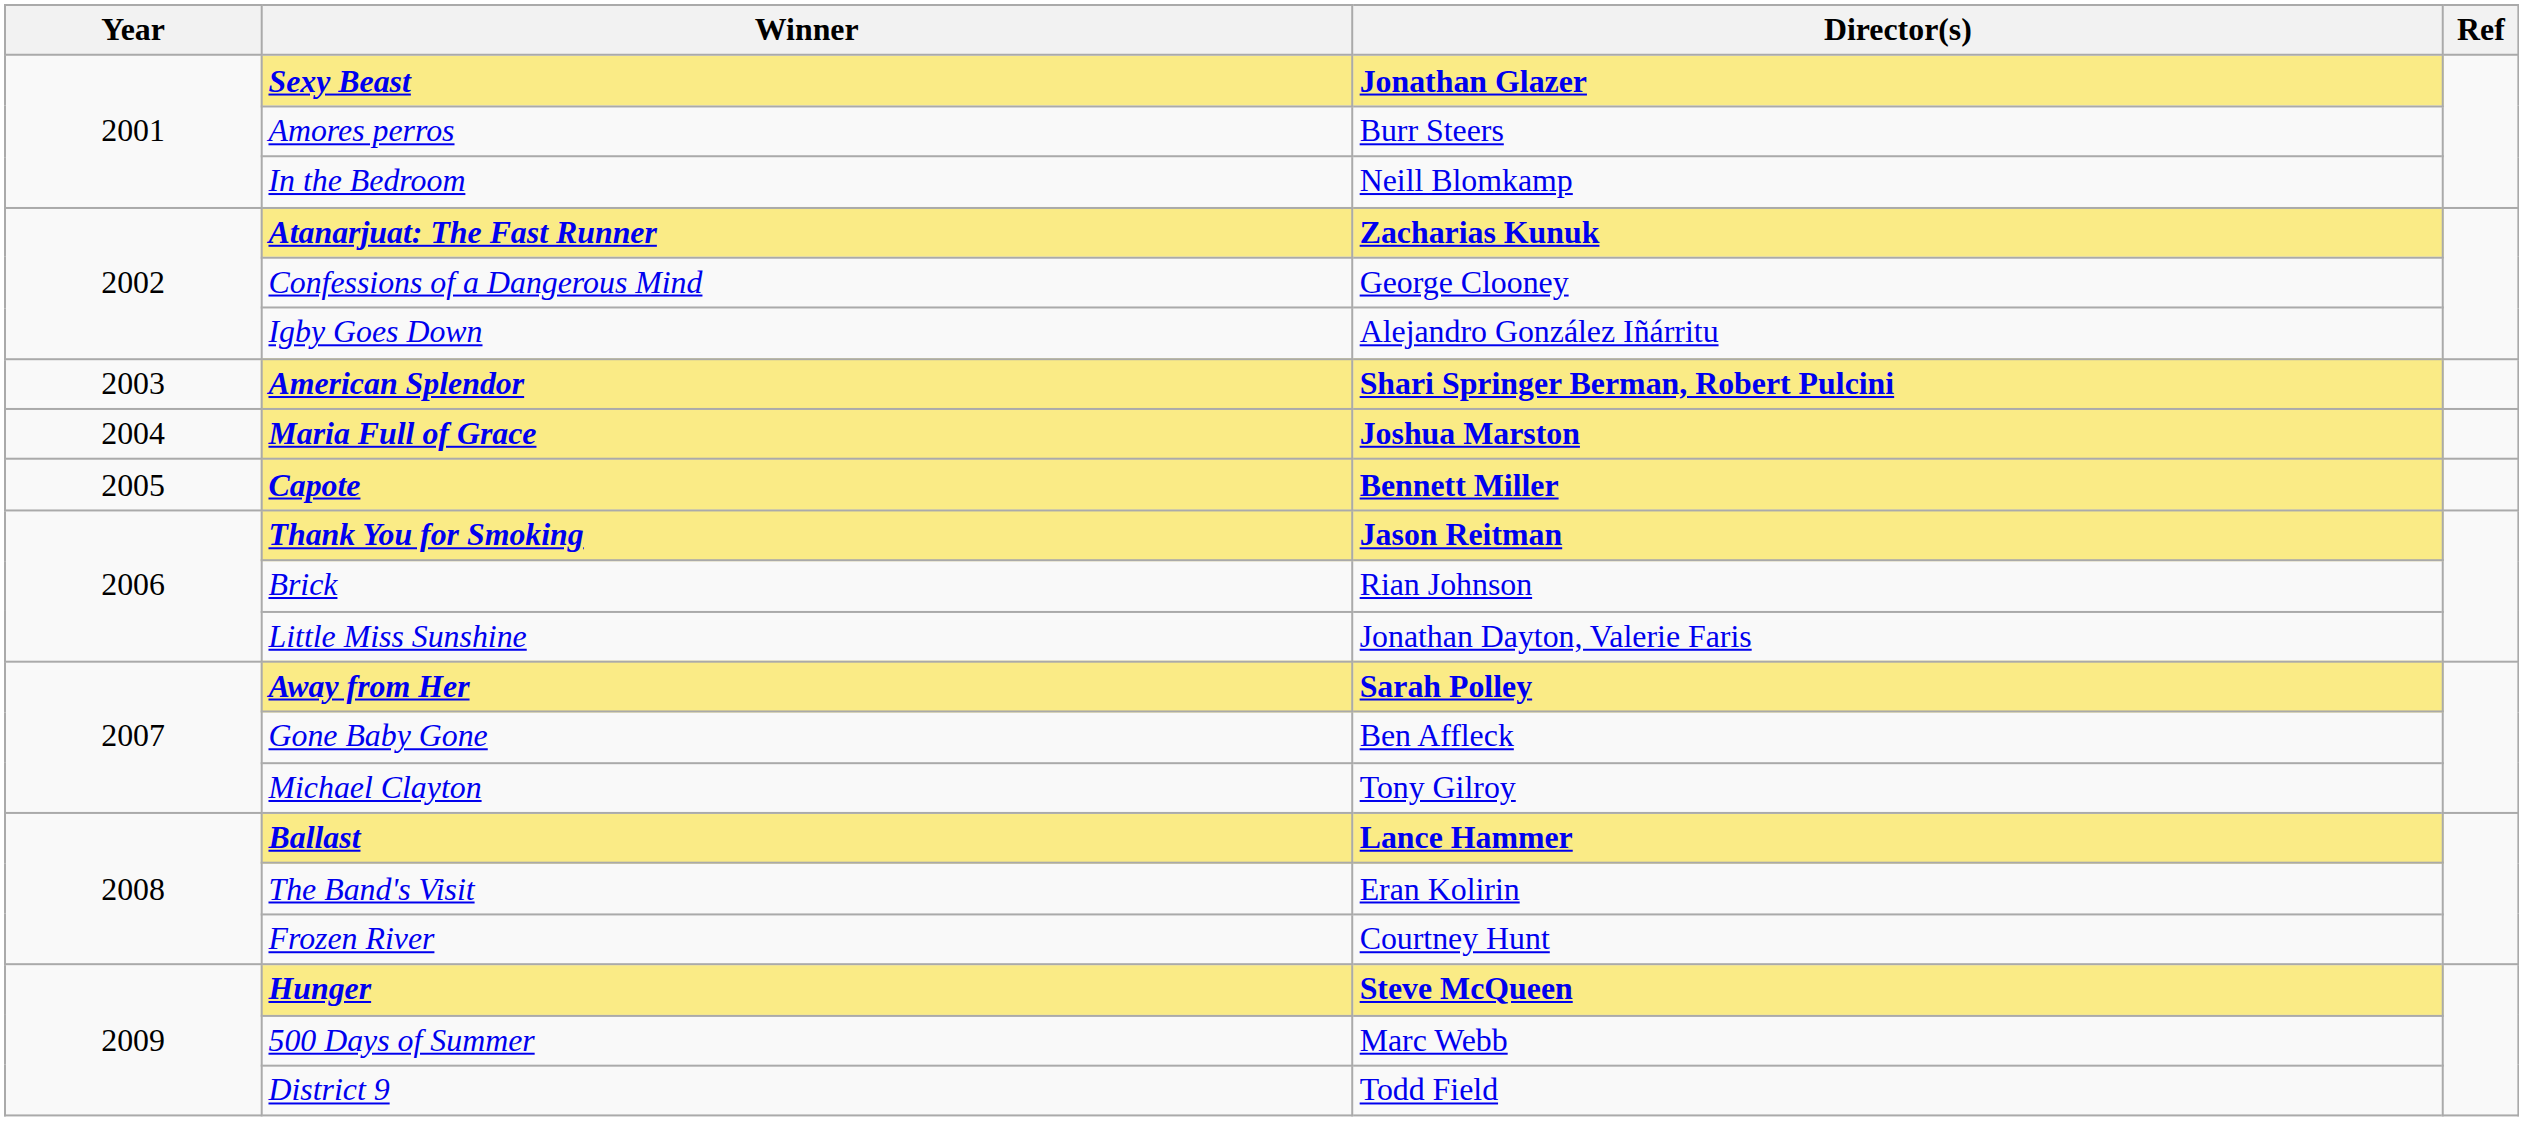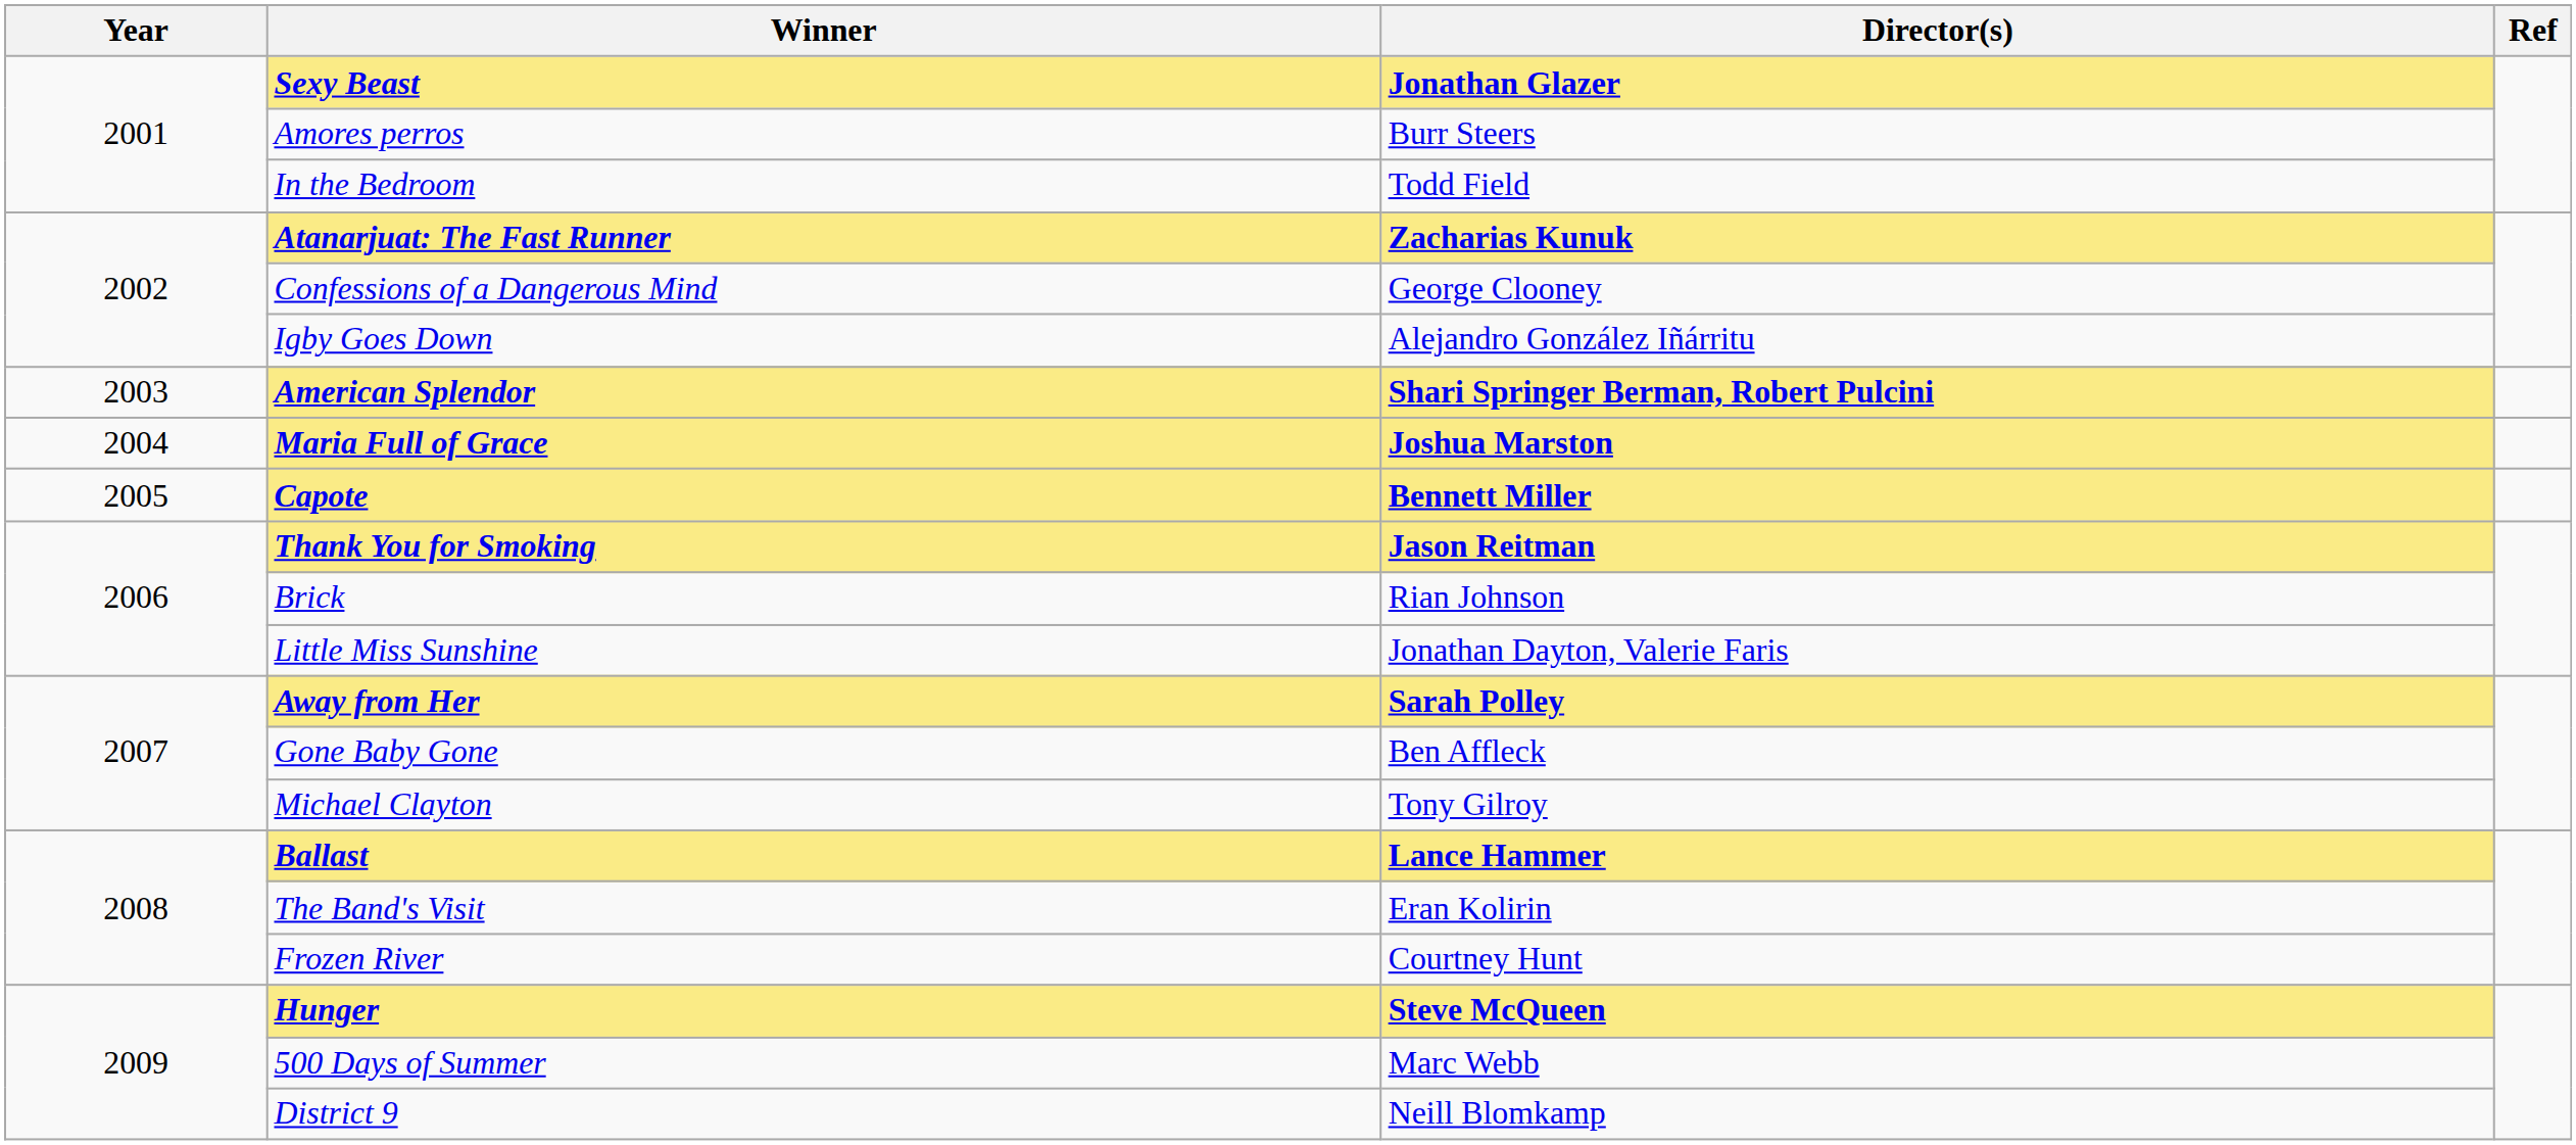 <table class="wikitable" width="100%" cellpadding="5">
 <tr>
 <th width="100"><strong>Year</strong></th>
 <th width="450"><strong>Winner</strong></th>
 <th width="450"><strong>Director(s)</strong></th>
 <th width="15"><strong>Ref</strong></th>
 </tr>
 <tr>
 <td style="text-align:center;" rowspan=3>2001</td>
 <td style="background:#FAEB86;"><strong><em><a href='#'>Sexy Beast</a></em></strong></td>
 <td style="background:#FAEB86;"><strong><a href='#'>Jonathan Glazer</a></strong></td>
 <td rowspan=3></td>
 </tr>
 <tr>
 <td><em><a href='#'>Amores perros</a></em></td>
 <td><a href='#'>Burr Steers</a></td>
 </tr>
 <tr>
 <td><em><a href='#'>In the Bedroom</a></em></td>
-<td><a href='#'>Neill Blomkamp</a></td>
+<td><a href='#'>Todd Field</a></td>
 </tr>
 <tr>
 <td style="text-align:center;" rowspan=3>2002</td>
 <td style="background:#FAEB86;"><strong><em><a href='#'>Atanarjuat: The Fast Runner</a></em></strong></td>
 <td style="background:#FAEB86;"><strong><a href='#'>Zacharias Kunuk</a></strong></td>
 <td rowspan=3></td>
 </tr>
 <tr>
 <td><em><a href='#'>Confessions of a Dangerous Mind</a></em></td>
 <td><a href='#'>George Clooney</a></td>
 </tr>
 <tr>
 <td><em><a href='#'>Igby Goes Down</a></em></td>
 <td><a href='#'>Alejandro González Iñárritu</a></td>
 </tr>
 <tr>
 <td style="text-align:center;">2003</td>
 <td style="background:#FAEB86;"><strong><em><a href='#'>American Splendor</a></em></strong></td>
 <td style="background:#FAEB86;"><strong><a href='#'>Shari Springer Berman, Robert Pulcini</a></strong></td>
 <td></td>
 </tr>
 <tr>
 <td style="text-align:center;">2004</td>
 <td style="background:#FAEB86;"><strong><em><a href='#'>Maria Full of Grace</a></em></strong></td>
 <td style="background:#FAEB86;"><strong><a href='#'>Joshua Marston</a></strong></td>
 <td></td>
 </tr>
 <tr>
 <td style="text-align:center;">2005</td>
 <td style="background:#FAEB86;"><strong><em><a href='#'>Capote</a></em></strong></td>
 <td style="background:#FAEB86;"><strong><a href='#'>Bennett Miller</a></strong></td>
 <td></td>
 </tr>
 <tr>
 <td rowspan="3" style="text-align:center;">2006</td>
 <td style="background:#FAEB86;"><strong><em><a href='#'>Thank You for Smoking</a></em></strong></td>
 <td style="background:#FAEB86;"><strong><a href='#'>Jason Reitman</a></strong></td>
 <td rowspan=3></td>
 </tr>
 <tr>
 <td><em><a href='#'>Brick</a></em></td>
 <td><a href='#'>Rian Johnson</a></td>
 </tr>
 <tr>
 <td><em><a href='#'>Little Miss Sunshine</a></em></td>
 <td><a href='#'>Jonathan Dayton, Valerie Faris</a></td>
 </tr>
 <tr>
 <td rowspan="3" style="text-align:center;">2007</td>
 <td style="background:#FAEB86;"><strong><em><a href='#'>Away from Her</a></em></strong></td>
 <td style="background:#FAEB86;"><strong><a href='#'>Sarah Polley</a></strong></td>
 <td rowspan=3></td>
 </tr>
 <tr>
 <td><em><a href='#'>Gone Baby Gone</a></em></td>
 <td><a href='#'>Ben Affleck</a></td>
 </tr>
 <tr>
 <td><em><a href='#'>Michael Clayton</a></em></td>
 <td><a href='#'>Tony Gilroy</a></td>
 </tr>
 <tr>
 <td rowspan="3" style="text-align:center;">2008</td>
 <td style="background:#FAEB86;"><strong><em><a href='#'>Ballast</a></em></strong></td>
 <td style="background:#FAEB86;"><strong><a href='#'>Lance Hammer</a></strong></td>
 <td rowspan=3></td>
 </tr>
 <tr>
 <td><em><a href='#'>The Band's Visit</a></em></td>
 <td><a href='#'>Eran Kolirin</a></td>
 </tr>
 <tr>
 <td><em><a href='#'>Frozen River</a></em></td>
 <td><a href='#'>Courtney Hunt</a></td>
 </tr>
 <tr>
 <td rowspan="3" style="text-align:center;">2009</td>
 <td style="background:#FAEB86;"><strong><em><a href='#'>Hunger</a></em></strong></td>
 <td style="background:#FAEB86;"><strong><a href='#'>Steve McQueen</a></strong></td>
 <td rowspan=3></td>
 </tr>
 <tr>
 <td><em><a href='#'>500 Days of Summer</a></em></td>
 <td><a href='#'>Marc Webb</a></td>
 </tr>
 <tr>
 <td><em><a href='#'>District 9</a></em></td>
-<td><a href='#'>Todd Field</a></td>
+<td><a href='#'>Neill Blomkamp</a></td>
 </tr>
 </table>
